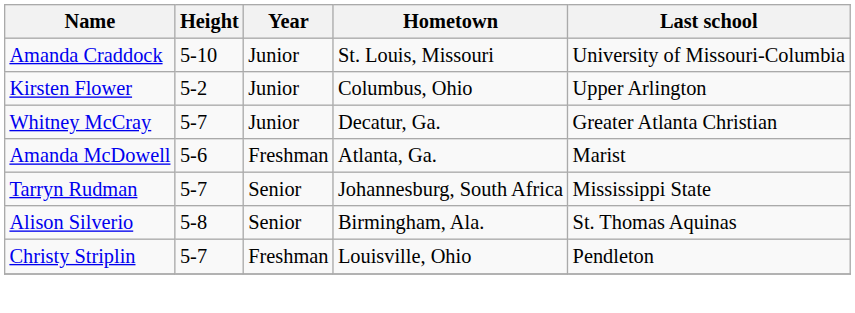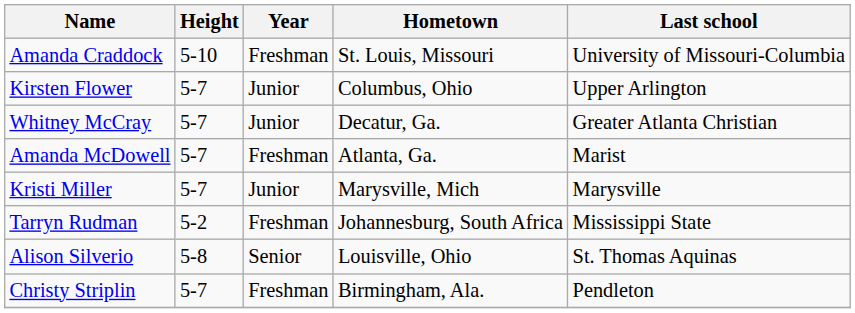 <table class="wikitable" style="font-size: 95%;">
 <tr>
 <th>Name</th>
 <th>Height</th>
 <th>Year</th>
 <th>Hometown</th>
 <th>Last school</th>
 </tr>
 <tr>
 <td><a href='#'>Amanda Craddock</a></td>
 <td>5-10</td>
-<td>Junior</td>
+<td>Freshman</td>
 <td>St. Louis, Missouri</td>
 <td>University of Missouri-Columbia</td>
 </tr>
 <tr>
 <td><a href='#'>Kirsten Flower</a></td>
-<td>5-2</td>
+<td>5-7</td>
 <td>Junior</td>
 <td>Columbus, Ohio</td>
 <td>Upper Arlington</td>
 </tr>
 <tr>
 <td><a href='#'>Whitney McCray</a></td>
 <td>5-7</td>
 <td>Junior</td>
 <td>Decatur, Ga.</td>
 <td>Greater Atlanta Christian</td>
 </tr>
 <tr>
 <td><a href='#'>Amanda McDowell</a></td>
-<td>5-6</td>
+<td>5-7</td>
 <td>Freshman</td>
 <td>Atlanta, Ga.</td>
 <td>Marist</td>
 </tr>
 <tr>
+<td><a href='#'>Kristi Miller</a></td>
+<td>5-7</td>
+<td>Junior</td>
+<td>Marysville, Mich</td>
+<td>Marysville</td>
+</tr>
+<tr>
 <td><a href='#'>Tarryn Rudman</a></td>
-<td>5-7</td>
-<td>Senior</td>
+<td>5-2</td>
+<td>Freshman</td>
 <td>Johannesburg, South Africa</td>
 <td>Mississippi State</td>
 </tr>
 <tr>
 <td><a href='#'>Alison Silverio</a></td>
 <td>5-8</td>
 <td>Senior</td>
-<td>Birmingham, Ala.</td>
+<td>Louisville, Ohio</td>
 <td>St. Thomas Aquinas</td>
 </tr>
 <tr>
 <td><a href='#'>Christy Striplin</a></td>
 <td>5-7</td>
 <td>Freshman</td>
-<td>Louisville, Ohio</td>
+<td>Birmingham, Ala.</td>
 <td>Pendleton</td>
 </tr>
 <tr>
 </tr>
 </table>
